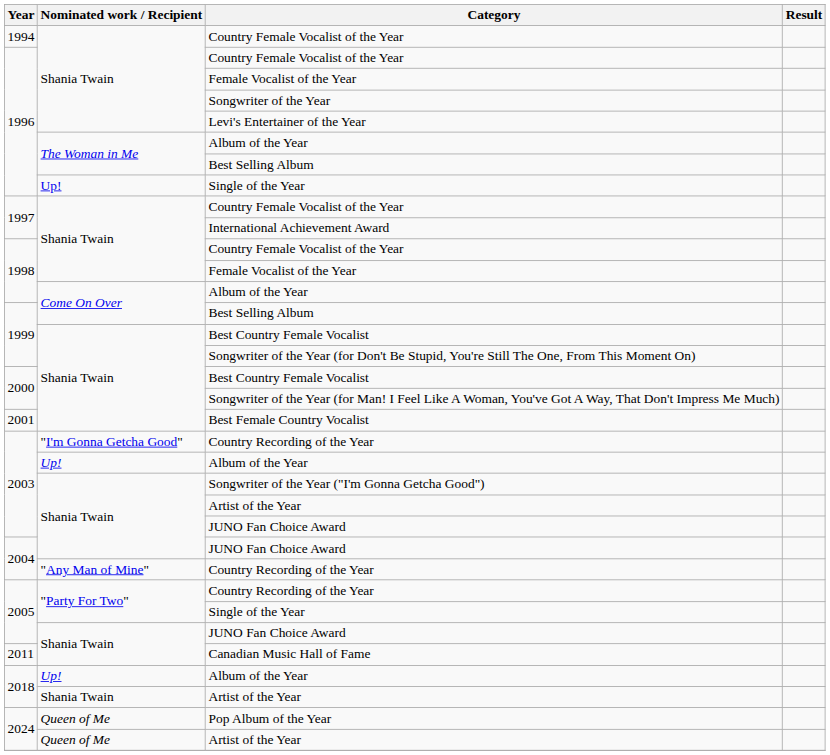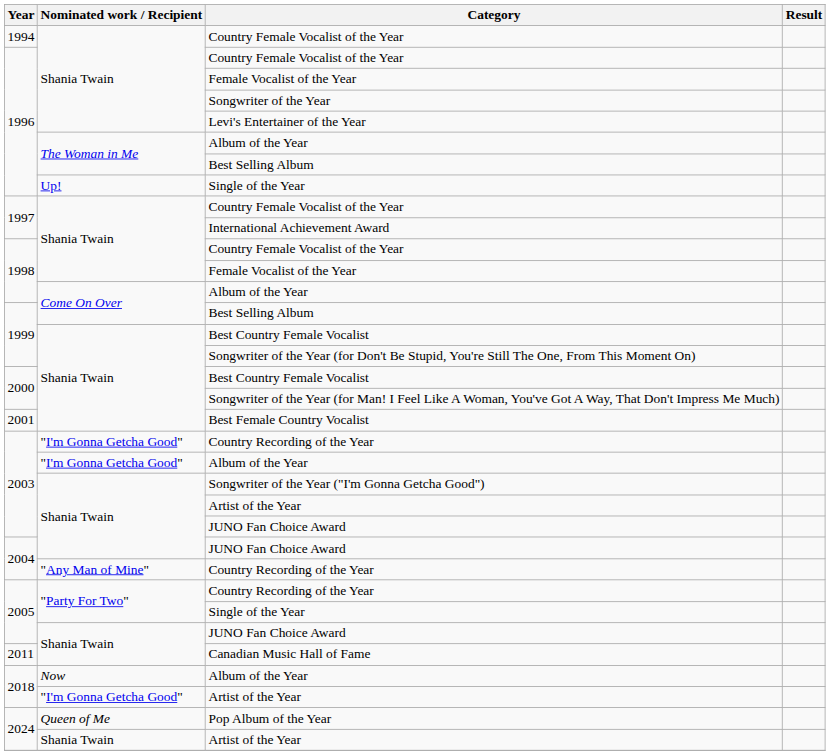 <table class="wikitable">
 <tr>
 <th>Year</th>
 <th>Nominated work / Recipient</th>
 <th>Category</th>
 <th>Result</th>
 </tr>
 <tr>
 <td rowspan="1">1994</td>
 <td rowspan="5">Shania Twain</td>
 <td>Country Female Vocalist of the Year</td>
 <td></td>
 </tr>
 <tr>
 <td rowspan="7">1996</td>
 <td>Country Female Vocalist of the Year</td>
 <td></td>
 </tr>
 <tr>
 <td>Female Vocalist of the Year</td>
 <td></td>
 </tr>
 <tr>
 <td>Songwriter of the Year</td>
 <td></td>
 </tr>
 <tr>
 <td>Levi's Entertainer of the Year</td>
 <td></td>
 </tr>
 <tr>
 <td rowspan="2"><em><a href='#'>The Woman in Me</a></em></td>
 <td>Album of the Year</td>
 <td></td>
 </tr>
 <tr>
 <td>Best Selling Album</td>
 <td></td>
 </tr>
 <tr>
 <td><a href='#'>Up!</a></td>
 <td>Single of the Year</td>
 <td></td>
 </tr>
 <tr>
 <td rowspan="2">1997</td>
 <td rowspan="4">Shania Twain</td>
 <td>Country Female Vocalist of the Year</td>
 <td></td>
 </tr>
 <tr>
 <td>International Achievement Award</td>
 <td></td>
 </tr>
 <tr>
 <td rowspan="3">1998</td>
 <td>Country Female Vocalist of the Year</td>
 <td></td>
 </tr>
 <tr>
 <td>Female Vocalist of the Year</td>
 <td></td>
 </tr>
 <tr>
 <td rowspan="2"><em><a href='#'>Come On Over</a></em></td>
 <td>Album of the Year</td>
 <td></td>
 </tr>
 <tr>
 <td rowspan="3">1999</td>
 <td>Best Selling Album</td>
 <td></td>
 </tr>
 <tr>
 <td rowspan="5">Shania Twain</td>
 <td>Best Country Female Vocalist</td>
 <td></td>
 </tr>
 <tr>
 <td>Songwriter of the Year (for Don't Be Stupid, You're Still The One, From This Moment On)</td>
 <td></td>
 </tr>
 <tr>
 <td rowspan="2">2000</td>
 <td>Best Country Female Vocalist</td>
 <td></td>
 </tr>
 <tr>
 <td>Songwriter of the Year (for Man! I Feel Like A Woman, You've Got A Way, That Don't Impress Me Much)</td>
 <td></td>
 </tr>
 <tr>
 <td rowspan="1">2001</td>
 <td>Best Female Country Vocalist</td>
 <td></td>
 </tr>
 <tr>
 <td rowspan="5">2003</td>
 <td>"<a href='#'>I'm Gonna Getcha Good</a>"</td>
 <td>Country Recording of the Year</td>
 <td></td>
 </tr>
 <tr>
-<td><em><a href='#'>Up!</a></em></td>
+<td>"<a href='#'>I'm Gonna Getcha Good</a>"</td>
 <td>Album of the Year</td>
 <td></td>
 </tr>
 <tr>
 <td rowspan="4">Shania Twain</td>
 <td>Songwriter of the Year ("I'm Gonna Getcha Good")</td>
 <td></td>
 </tr>
 <tr>
 <td>Artist of the Year</td>
 <td></td>
 </tr>
 <tr>
 <td>JUNO Fan Choice Award</td>
 <td></td>
 </tr>
 <tr>
 <td rowspan="2">2004</td>
 <td>JUNO Fan Choice Award</td>
 <td></td>
 </tr>
 <tr>
 <td rowspan="1">"<a href='#'>Any Man of Mine</a>"</td>
 <td>Country Recording of the Year</td>
 <td></td>
 </tr>
 <tr>
 <td rowspan="3">2005</td>
 <td rowspan="2">"<a href='#'>Party For Two</a>"</td>
 <td>Country Recording of the Year</td>
 <td></td>
 </tr>
 <tr>
 <td>Single of the Year</td>
 <td></td>
 </tr>
 <tr>
 <td rowspan="2">Shania Twain</td>
 <td>JUNO Fan Choice Award</td>
 <td></td>
 </tr>
 <tr>
 <td rowspan="1">2011</td>
 <td>Canadian Music Hall of Fame</td>
 <td></td>
 </tr>
 <tr>
 <td rowspan="2">2018</td>
-<td><em><a href='#'>Up!</a></em></td>
+<td rowspan="1"><em>Now</em></td>
 <td>Album of the Year</td>
 <td></td>
 </tr>
 <tr>
-<td rowspan="1">Shania Twain</td>
+<td>"<a href='#'>I'm Gonna Getcha Good</a>"</td>
 <td>Artist of the Year</td>
 <td></td>
 </tr>
 <tr>
 <td rowspan="2">2024</td>
 <td rowspan="1"><em>Queen of Me</em></td>
 <td>Pop Album of the Year</td>
 <td></td>
 </tr>
 <tr>
-<td rowspan="1"><em>Queen of Me</em></td>
+<td rowspan="1">Shania Twain</td>
 <td>Artist of the Year</td>
 <td></td>
 </tr>
 <tr>
 </tr>
 </table>
